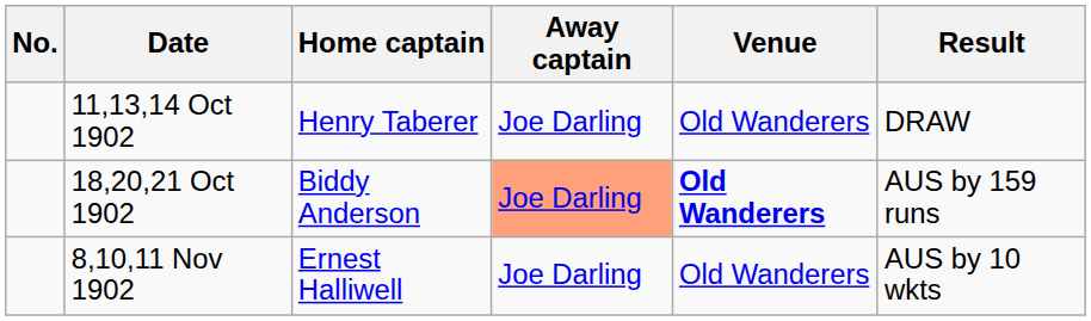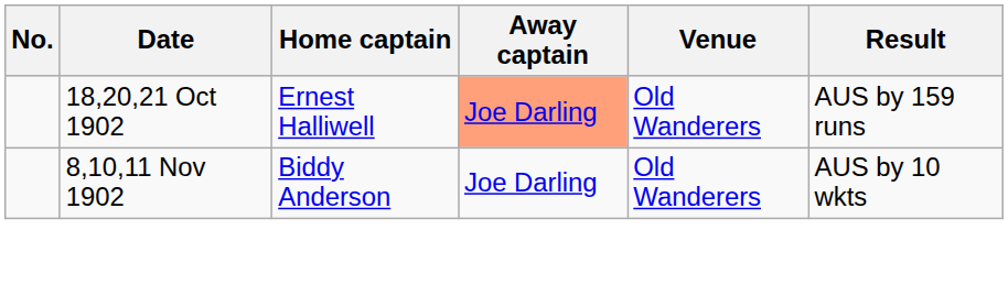 <table class="wikitable">
 <tr>
 <th>No.</th>
 <th>Date</th>
 <th>Home captain</th>
 <th>Away captain</th>
 <th>Venue</th>
 <th>Result</th>
 </tr>
 <tr>
 <td></td>
-<td>11,13,14 Oct 1902</td>
-<td><a href='#'>Henry Taberer</a></td>
-<td><a href='#'>Joe Darling</a></td>
+<td>18,20,21 Oct 1902</td>
+<td><a href='#'>Ernest Halliwell</a></td>
+<td style="background: lightsalmon;"><a href='#'>Joe Darling</a></td>
 <td><a href='#'>Old Wanderers</a></td>
-<td>DRAW</td>
-</tr>
-<tr>
-<td></td>
-<td>18,20,21 Oct 1902</td>
-<td><a href='#'>Biddy Anderson</a></td>
-<td style="background: lightsalmon;"><a href='#'>Joe Darling</a></td>
-<td><strong><a href='#'>Old Wanderers</a></strong></td>
 <td>AUS by 159 runs</td>
 </tr>
 <tr>
 <td></td>
 <td>8,10,11 Nov 1902</td>
-<td><a href='#'>Ernest Halliwell</a></td>
+<td><a href='#'>Biddy Anderson</a></td>
 <td><a href='#'>Joe Darling</a></td>
 <td><a href='#'>Old Wanderers</a></td>
 <td>AUS by 10 wkts</td>
 </tr>
 </table>
